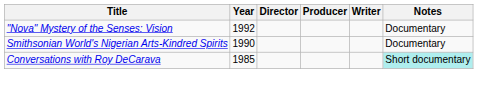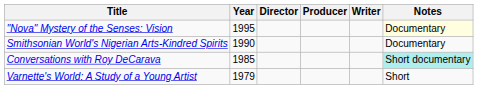 <table class="wikitable">
 <tr>
 <th>Title</th>
 <th>Year</th>
 <th>Director</th>
 <th>Producer</th>
 <th>Writer</th>
 <th>Notes</th>
 </tr>
 <tr>
 <td><em><a href='#'>"Nova" Mystery of the Senses: Vision</a></em></td>
-<td>1992</td>
+<td>1995</td>
 <td></td>
 <td></td>
 <td></td>
-<td>Documentary</td>
+<td style="background: lightyellow;">Documentary</td>
 </tr>
 <tr>
 <td><em><a href='#'>Smithsonian World's Nigerian Arts-Kindred Spirits</a></em></td>
 <td>1990</td>
 <td></td>
 <td></td>
 <td></td>
 <td>Documentary</td>
 </tr>
 <tr>
 <td><em><a href='#'>Conversations with Roy DeCarava</a></em></td>
 <td>1985</td>
 <td></td>
 <td></td>
 <td></td>
 <td style="background: paleturquoise;">Short documentary</td>
 </tr>
+<tr>
+<td><em><a href='#'>Varnette's World: A Study of a Young Artist</a></em></td>
+<td>1979</td>
+<td></td>
+<td></td>
+<td></td>
+<td>Short</td>
+</tr>
 </table>
